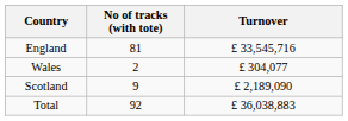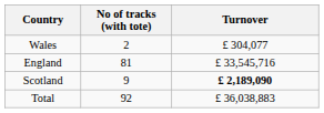 <table class="wikitable" style="text-align:center">
 <tr>
 <th width=100>Country</th>
 <th width=120>No of tracks<br>(with tote)</th>
 <th width=200>Turnover</th>
 </tr>
 <tr>
+<td>Wales</td>
+<td>2</td>
+<td>£ 304,077</td>
+</tr>
+<tr>
 <td>England</td>
 <td>81</td>
 <td>£ 33,545,716</td>
 </tr>
 <tr>
-<td>Wales</td>
-<td>2</td>
-<td>£ 304,077</td>
-</tr>
-<tr>
 <td>Scotland</td>
 <td>9</td>
-<td>£ 2,189,090</td>
+<td><strong>£ 2,189,090</strong></td>
 </tr>
 <tr>
 <td>Total</td>
 <td>92</td>
 <td>£ 36,038,883</td>
 </tr>
 </table>
